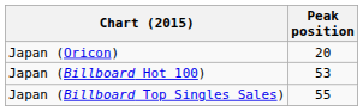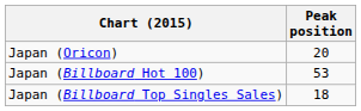 <table class="wikitable sortable plainrowheaders">
 <tr>
 <th scope="col">Chart (2015)</th>
 <th scope="col">Peak<br>position</th>
 </tr>
 <tr>
 <td>Japan (<a href='#'>Oricon</a>)</td>
 <td style="text-align:center;">20</td>
 </tr>
 <tr>
 <td>Japan (<a href='#'><em>Billboard</em> Hot 100</a>)</td>
 <td style="text-align:center;">53</td>
 </tr>
 <tr>
 <td>Japan (<a href='#'><em>Billboard</em> Top Singles Sales</a>)</td>
-<td style="text-align:center;">55</td>
+<td style="text-align:center;">18</td>
 </tr>
 </table>
